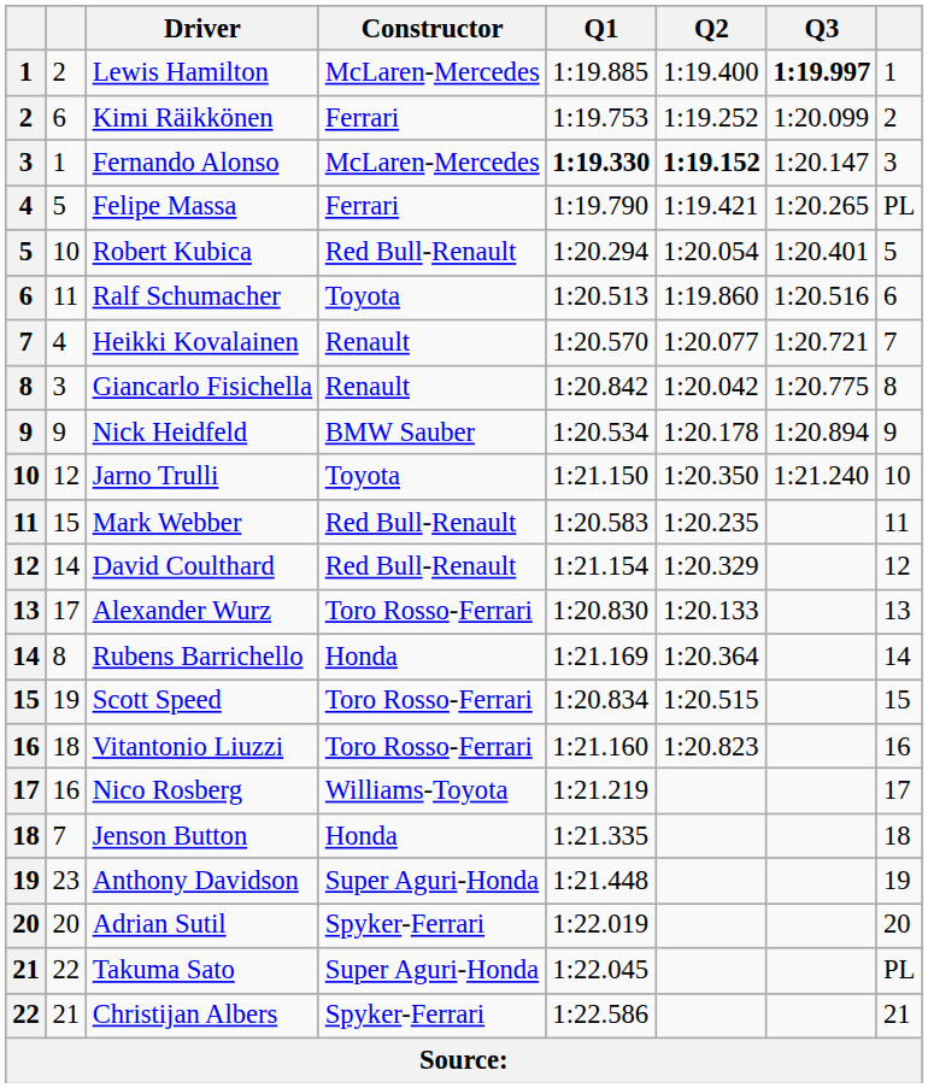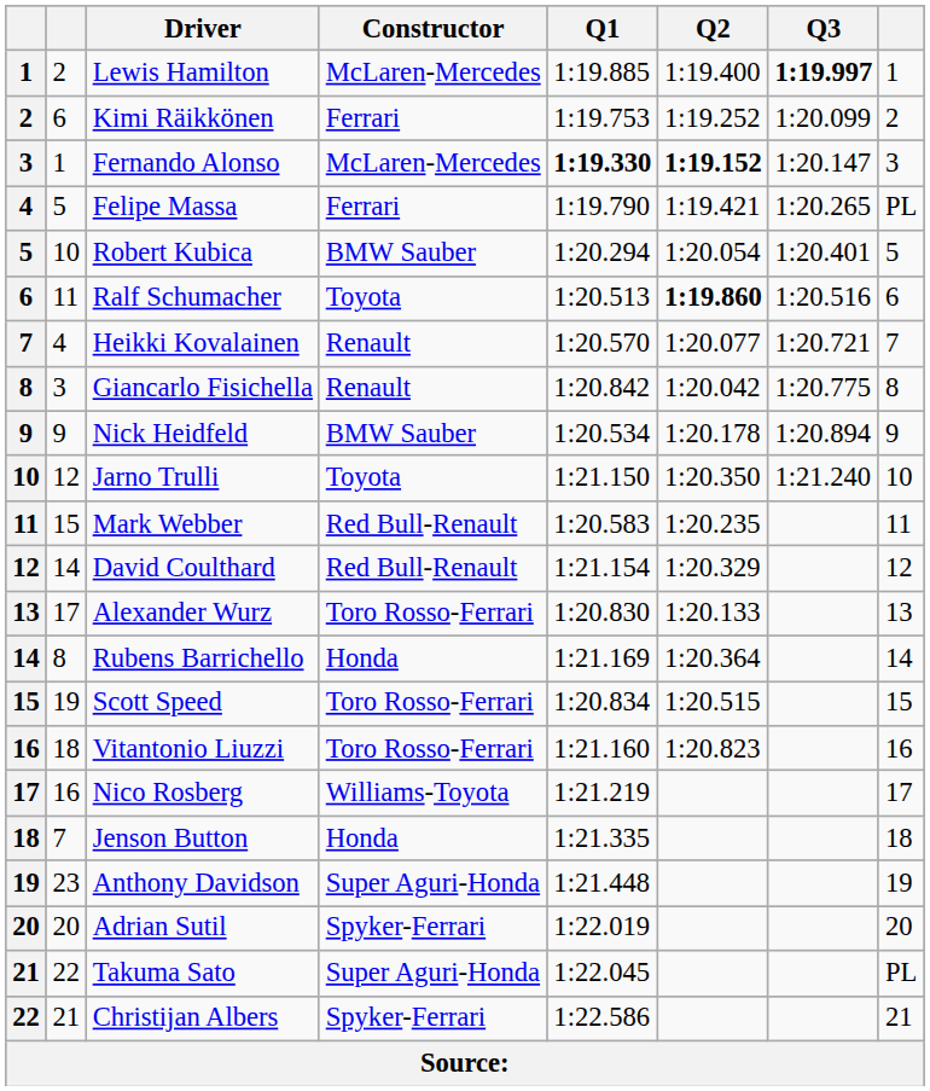 <table class="wikitable sortable" style="font-size: 85%">
 <tr>
 <th></th>
 <th></th>
 <th>Driver</th>
 <th>Constructor</th>
 <th>Q1</th>
 <th>Q2</th>
 <th>Q3</th>
 <th></th>
 </tr>
 <tr>
 <th>1</th>
 <td>2</td>
 <td> <a href='#'>Lewis Hamilton</a></td>
 <td align="center" nowrap><a href='#'>McLaren</a>-<a href='#'>Mercedes</a></td>
 <td>1:19.885</td>
 <td>1:19.400</td>
 <td><strong>1:19.997</strong></td>
 <td>1</td>
 </tr>
 <tr>
 <th>2</th>
 <td>6</td>
 <td> <a href='#'>Kimi Räikkönen</a></td>
 <td><a href='#'>Ferrari</a></td>
 <td>1:19.753</td>
 <td>1:19.252</td>
 <td>1:20.099</td>
 <td>2</td>
 </tr>
 <tr>
 <th>3</th>
 <td>1</td>
 <td> <a href='#'>Fernando Alonso</a></td>
 <td><a href='#'>McLaren</a>-<a href='#'>Mercedes</a></td>
 <td><strong>1:19.330</strong></td>
 <td><strong>1:19.152</strong></td>
 <td>1:20.147</td>
 <td>3</td>
 </tr>
 <tr>
 <th>4</th>
 <td>5</td>
 <td> <a href='#'>Felipe Massa</a></td>
 <td><a href='#'>Ferrari</a></td>
 <td>1:19.790</td>
 <td>1:19.421</td>
 <td>1:20.265</td>
 <td>PL</td>
 </tr>
 <tr>
 <th>5</th>
 <td>10</td>
 <td> <a href='#'>Robert Kubica</a></td>
-<td><a href='#'>Red Bull</a>-<a href='#'>Renault</a></td>
+<td><a href='#'>BMW Sauber</a></td>
 <td>1:20.294</td>
 <td>1:20.054</td>
 <td>1:20.401</td>
 <td>5</td>
 </tr>
 <tr>
 <th>6</th>
 <td>11</td>
 <td> <a href='#'>Ralf Schumacher</a></td>
 <td><a href='#'>Toyota</a></td>
 <td>1:20.513</td>
-<td>1:19.860</td>
+<td><strong>1:19.860</strong></td>
 <td>1:20.516</td>
 <td>6</td>
 </tr>
 <tr>
 <th>7</th>
 <td>4</td>
 <td> <a href='#'>Heikki Kovalainen</a></td>
 <td><a href='#'>Renault</a></td>
 <td>1:20.570</td>
 <td>1:20.077</td>
 <td>1:20.721</td>
 <td>7</td>
 </tr>
 <tr>
 <th>8</th>
 <td>3</td>
 <td align="center" nowrap> <a href='#'>Giancarlo Fisichella</a></td>
 <td><a href='#'>Renault</a></td>
 <td>1:20.842</td>
 <td>1:20.042</td>
 <td>1:20.775</td>
 <td>8</td>
 </tr>
 <tr>
 <th>9</th>
 <td>9</td>
 <td> <a href='#'>Nick Heidfeld</a></td>
 <td><a href='#'>BMW Sauber</a></td>
 <td>1:20.534</td>
 <td>1:20.178</td>
 <td>1:20.894</td>
 <td>9</td>
 </tr>
 <tr>
 <th>10</th>
 <td>12</td>
 <td> <a href='#'>Jarno Trulli</a></td>
 <td><a href='#'>Toyota</a></td>
 <td>1:21.150</td>
 <td>1:20.350</td>
 <td>1:21.240</td>
 <td>10</td>
 </tr>
 <tr>
 <th>11</th>
 <td>15</td>
 <td> <a href='#'>Mark Webber</a></td>
 <td><a href='#'>Red Bull</a>-<a href='#'>Renault</a></td>
 <td>1:20.583</td>
 <td>1:20.235</td>
 <td></td>
 <td>11</td>
 </tr>
 <tr>
 <th>12</th>
 <td>14</td>
 <td> <a href='#'>David Coulthard</a></td>
 <td><a href='#'>Red Bull</a>-<a href='#'>Renault</a></td>
 <td>1:21.154</td>
 <td>1:20.329</td>
 <td></td>
 <td>12</td>
 </tr>
 <tr>
 <th>13</th>
 <td>17</td>
 <td> <a href='#'>Alexander Wurz</a></td>
 <td><a href='#'>Toro Rosso</a>-<a href='#'>Ferrari</a></td>
 <td>1:20.830</td>
 <td>1:20.133</td>
 <td></td>
 <td>13</td>
 </tr>
 <tr>
 <th>14</th>
 <td>8</td>
 <td> <a href='#'>Rubens Barrichello</a></td>
 <td><a href='#'>Honda</a></td>
 <td>1:21.169</td>
 <td>1:20.364</td>
 <td></td>
 <td>14</td>
 </tr>
 <tr>
 <th>15</th>
 <td>19</td>
 <td> <a href='#'>Scott Speed</a></td>
 <td><a href='#'>Toro Rosso</a>-<a href='#'>Ferrari</a></td>
 <td>1:20.834</td>
 <td>1:20.515</td>
 <td></td>
 <td>15</td>
 </tr>
 <tr>
 <th>16</th>
 <td>18</td>
 <td> <a href='#'>Vitantonio Liuzzi</a></td>
 <td><a href='#'>Toro Rosso</a>-<a href='#'>Ferrari</a></td>
 <td>1:21.160</td>
 <td>1:20.823</td>
 <td></td>
 <td>16</td>
 </tr>
 <tr>
 <th>17</th>
 <td>16</td>
 <td> <a href='#'>Nico Rosberg</a></td>
 <td><a href='#'>Williams</a>-<a href='#'>Toyota</a></td>
 <td>1:21.219</td>
 <td></td>
 <td></td>
 <td>17</td>
 </tr>
 <tr>
 <th>18</th>
 <td>7</td>
 <td> <a href='#'>Jenson Button</a></td>
 <td><a href='#'>Honda</a></td>
 <td>1:21.335</td>
 <td></td>
 <td></td>
 <td>18</td>
 </tr>
 <tr>
 <th>19</th>
 <td>23</td>
 <td> <a href='#'>Anthony Davidson</a></td>
 <td><a href='#'>Super Aguri</a>-<a href='#'>Honda</a></td>
 <td>1:21.448</td>
 <td></td>
 <td></td>
 <td>19</td>
 </tr>
 <tr>
 <th>20</th>
 <td>20</td>
 <td> <a href='#'>Adrian Sutil</a></td>
 <td><a href='#'>Spyker</a>-<a href='#'>Ferrari</a></td>
 <td>1:22.019</td>
 <td></td>
 <td></td>
 <td>20</td>
 </tr>
 <tr>
 <th>21</th>
 <td>22</td>
 <td> <a href='#'>Takuma Sato</a></td>
 <td><a href='#'>Super Aguri</a>-<a href='#'>Honda</a></td>
 <td>1:22.045</td>
 <td></td>
 <td></td>
 <td>PL</td>
 </tr>
 <tr>
 <th>22</th>
 <td>21</td>
 <td> <a href='#'>Christijan Albers</a></td>
 <td><a href='#'>Spyker</a>-<a href='#'>Ferrari</a></td>
 <td>1:22.586</td>
 <td></td>
 <td></td>
 <td>21</td>
 </tr>
 <tr>
 <th colspan=8>Source:</th>
 </tr>
 </table>
